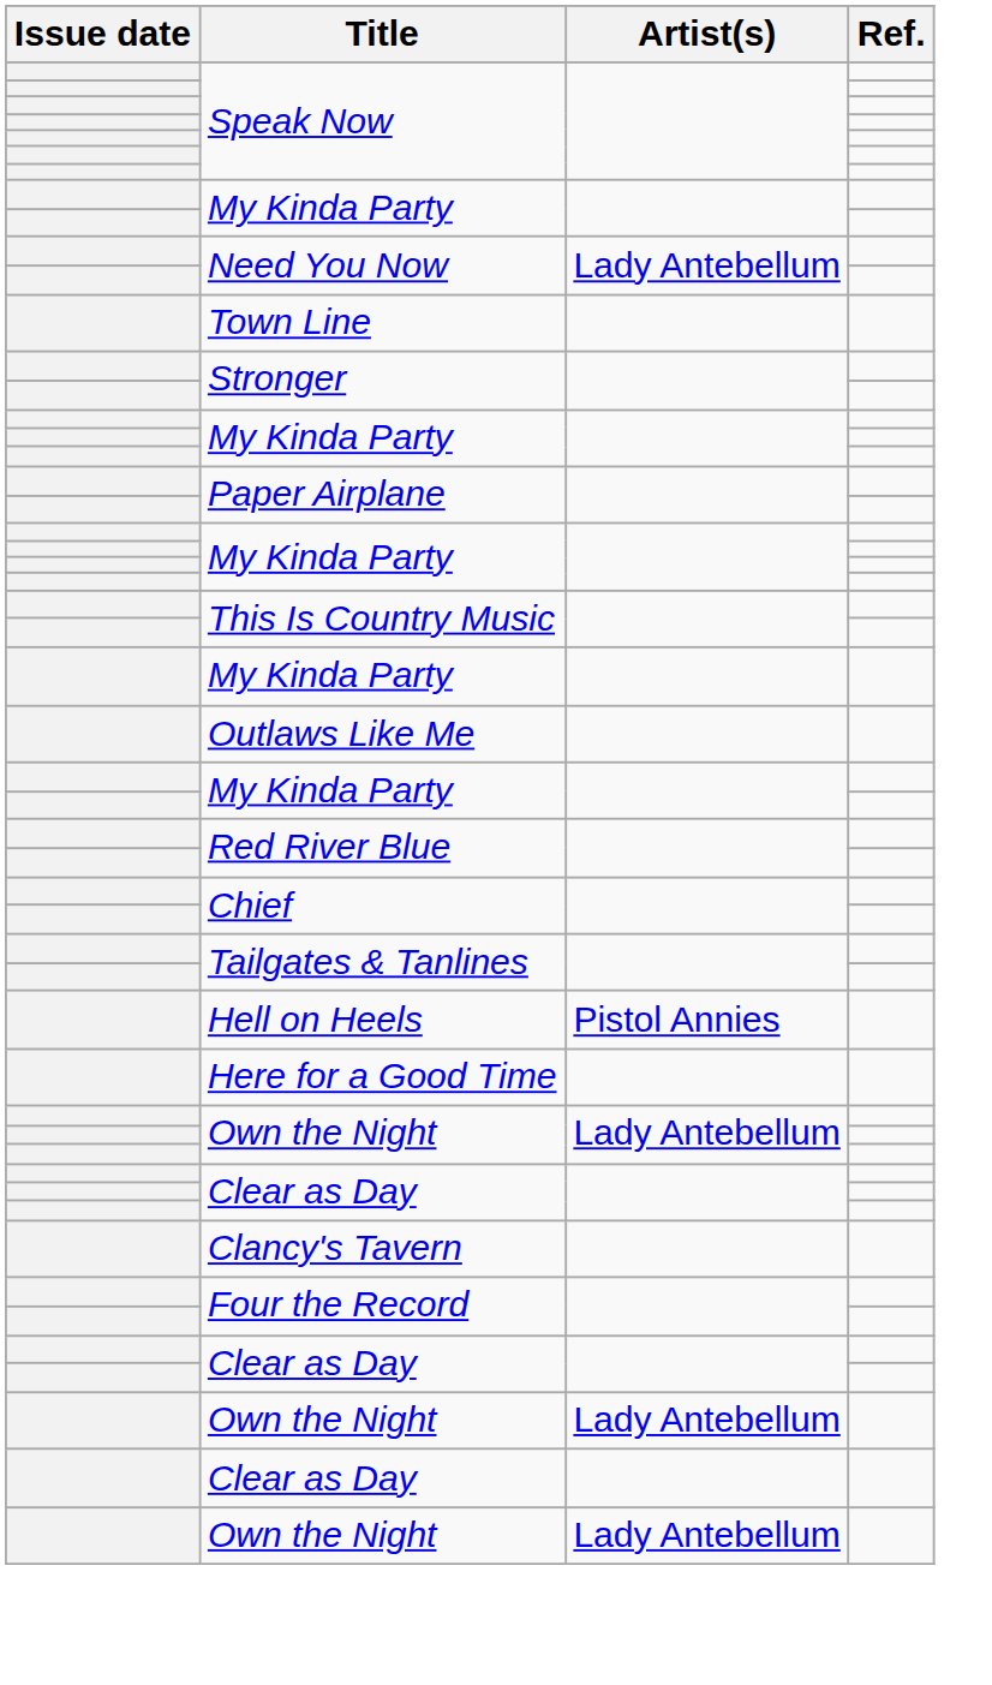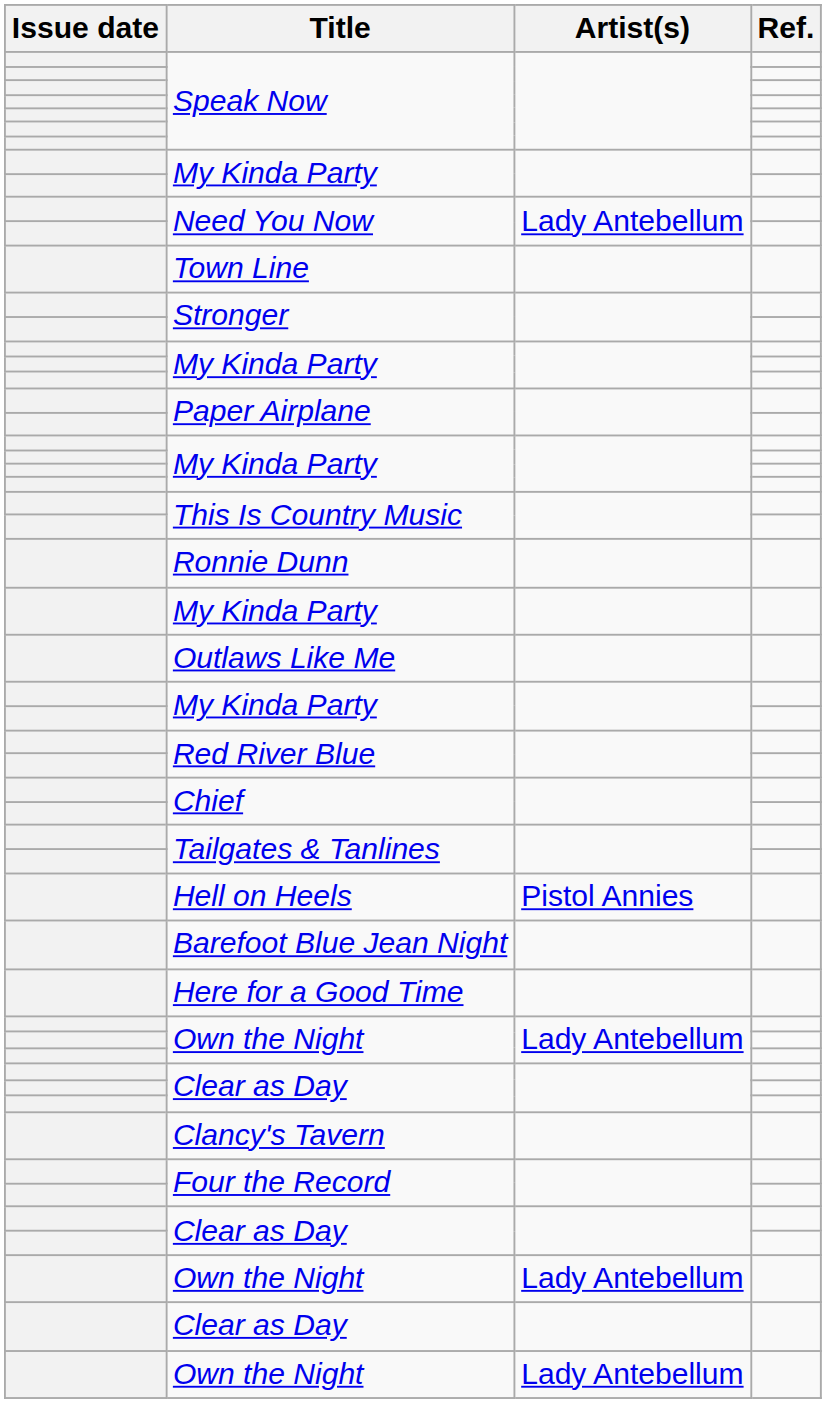 <table class="wikitable sortable plainrowheaders">
 <tr>
 <th scope=col>Issue date</th>
 <th scope=col>Title</th>
 <th scope=col>Artist(s)</th>
 <th scope=col class=unsortable>Ref.</th>
 </tr>
 <tr>
 <th scope=row></th>
 <td rowspan=7><em><a href='#'>Speak Now</a></em></td>
 <td rowspan=7></td>
 <td align=center></td>
 </tr>
 <tr>
 <th scope=row></th>
 <td align=center></td>
 </tr>
 <tr>
 <th scope=row></th>
 <td align=center></td>
 </tr>
 <tr>
 <th scope=row></th>
 <td align=center></td>
 </tr>
 <tr>
 <th scope=row></th>
 <td align=center></td>
 </tr>
 <tr>
 <th scope=row></th>
 <td align=center></td>
 </tr>
 <tr>
 <th scope=row></th>
 <td align=center></td>
 </tr>
 <tr>
 <th scope=row></th>
 <td rowspan=2><em><a href='#'>My Kinda Party</a></em></td>
 <td rowspan=2></td>
 <td align=center></td>
 </tr>
 <tr>
 <th scope=row></th>
 <td align=center></td>
 </tr>
 <tr>
 <th scope=row></th>
 <td rowspan=2><em><a href='#'>Need You Now</a></em></td>
 <td rowspan=2><a href='#'>Lady Antebellum</a></td>
 <td align=center></td>
 </tr>
 <tr>
 <th scope=row></th>
 <td align=center></td>
 </tr>
 <tr>
 <th scope=row></th>
 <td><em><a href='#'>Town Line</a></em></td>
 <td></td>
 <td align=center></td>
 </tr>
 <tr>
 <th scope=row></th>
 <td rowspan=2><em><a href='#'>Stronger</a></em></td>
 <td rowspan=2></td>
 <td align=center></td>
 </tr>
 <tr>
 <th scope=row></th>
 <td align=center></td>
 </tr>
 <tr>
 <th scope=row></th>
 <td rowspan=3><em><a href='#'>My Kinda Party</a></em></td>
 <td rowspan=3></td>
 <td align=center></td>
 </tr>
 <tr>
 <th scope=row></th>
 <td align=center></td>
 </tr>
 <tr>
 <th scope=row></th>
 <td align=center></td>
 </tr>
 <tr>
 <th scope=row></th>
 <td rowspan=2><em><a href='#'>Paper Airplane</a></em></td>
 <td rowspan=2></td>
 <td align=center></td>
 </tr>
 <tr>
 <th scope=row></th>
 <td align=center></td>
 </tr>
 <tr>
 <th scope=row></th>
 <td rowspan=4><em><a href='#'>My Kinda Party</a></em></td>
 <td rowspan=4></td>
 <td align=center></td>
 </tr>
 <tr>
 <th scope=row></th>
 <td align=center></td>
 </tr>
 <tr>
 <th scope=row></th>
 <td align=center></td>
 </tr>
 <tr>
 <th scope=row></th>
 <td align=center></td>
 </tr>
 <tr>
 <th scope=row></th>
 <td rowspan=2><em><a href='#'>This Is Country Music</a></em></td>
 <td rowspan=2></td>
 <td align=center></td>
 </tr>
 <tr>
 <th scope=row></th>
 <td align=center></td>
 </tr>
 <tr>
 <th scope=row></th>
+<td><em><a href='#'>Ronnie Dunn</a></em></td>
+<td></td>
+<td align=center></td>
+</tr>
+<tr>
+<th scope=row></th>
 <td><em><a href='#'>My Kinda Party</a></em></td>
 <td></td>
 <td align=center></td>
 </tr>
 <tr>
 <th scope=row></th>
 <td><em><a href='#'>Outlaws Like Me</a></em></td>
 <td></td>
 <td align=center></td>
 </tr>
 <tr>
 <th scope=row></th>
 <td rowspan=2><em><a href='#'>My Kinda Party</a></em></td>
 <td rowspan=2></td>
 <td align=center></td>
 </tr>
 <tr>
 <th scope=row></th>
 <td align=center></td>
 </tr>
 <tr>
 <th scope=row></th>
 <td rowspan=2><em><a href='#'>Red River Blue</a></em></td>
 <td rowspan=2></td>
 <td align=center></td>
 </tr>
 <tr>
 <th scope=row></th>
 <td align=center></td>
 </tr>
 <tr>
 <th scope=row></th>
 <td rowspan=2><em><a href='#'>Chief</a></em></td>
 <td rowspan=2></td>
 <td align=center></td>
 </tr>
 <tr>
 <th scope=row></th>
 <td align=center></td>
 </tr>
 <tr>
 <th scope=row></th>
 <td rowspan=2><em><a href='#'>Tailgates & Tanlines</a></em></td>
 <td rowspan=2></td>
 <td align=center></td>
 </tr>
 <tr>
 <th scope=row></th>
 <td align=center></td>
 </tr>
 <tr>
 <th scope=row></th>
 <td><em><a href='#'>Hell on Heels</a></em></td>
 <td><a href='#'>Pistol Annies</a></td>
+<td align=center></td>
+</tr>
+<tr>
+<th scope=row></th>
+<td><em><a href='#'>Barefoot Blue Jean Night</a></em></td>
+<td></td>
 <td align=center></td>
 </tr>
 <tr>
 <th scope=row></th>
 <td><em><a href='#'>Here for a Good Time</a></em></td>
 <td></td>
 <td align=center></td>
 </tr>
 <tr>
 <th scope=row></th>
 <td rowspan=3><em><a href='#'>Own the Night</a></em></td>
 <td rowspan=3><a href='#'>Lady Antebellum</a></td>
 <td align=center></td>
 </tr>
 <tr>
 <th scope=row></th>
 <td align=center></td>
 </tr>
 <tr>
 <th scope=row></th>
 <td align=center></td>
 </tr>
 <tr>
 <th scope=row></th>
 <td rowspan=3><em><a href='#'>Clear as Day</a></em></td>
 <td rowspan=3></td>
 <td align=center></td>
 </tr>
 <tr>
 <th scope=row></th>
 <td align=center></td>
 </tr>
 <tr>
 <th scope=row></th>
 <td align=center></td>
 </tr>
 <tr>
 <th scope=row></th>
 <td><em><a href='#'>Clancy's Tavern</a></em></td>
 <td></td>
 <td align=center></td>
 </tr>
 <tr>
 <th scope=row></th>
 <td rowspan=2><em><a href='#'>Four the Record</a></em></td>
 <td rowspan=2></td>
 <td align=center></td>
 </tr>
 <tr>
 <th scope=row></th>
 <td align=center></td>
 </tr>
 <tr>
 <th scope=row></th>
 <td rowspan=2><em><a href='#'>Clear as Day</a></em></td>
 <td rowspan=2></td>
 <td align=center></td>
 </tr>
 <tr>
 <th scope=row></th>
 <td align=center></td>
 </tr>
 <tr>
 <th scope=row></th>
 <td><em><a href='#'>Own the Night</a></em></td>
 <td><a href='#'>Lady Antebellum</a></td>
 <td align=center></td>
 </tr>
 <tr>
 <th scope=row></th>
 <td><em><a href='#'>Clear as Day</a></em></td>
 <td></td>
 <td align=center></td>
 </tr>
 <tr>
 <th scope=row></th>
 <td><em><a href='#'>Own the Night</a></em></td>
 <td><a href='#'>Lady Antebellum</a></td>
 <td align=center></td>
 </tr>
 </table>
